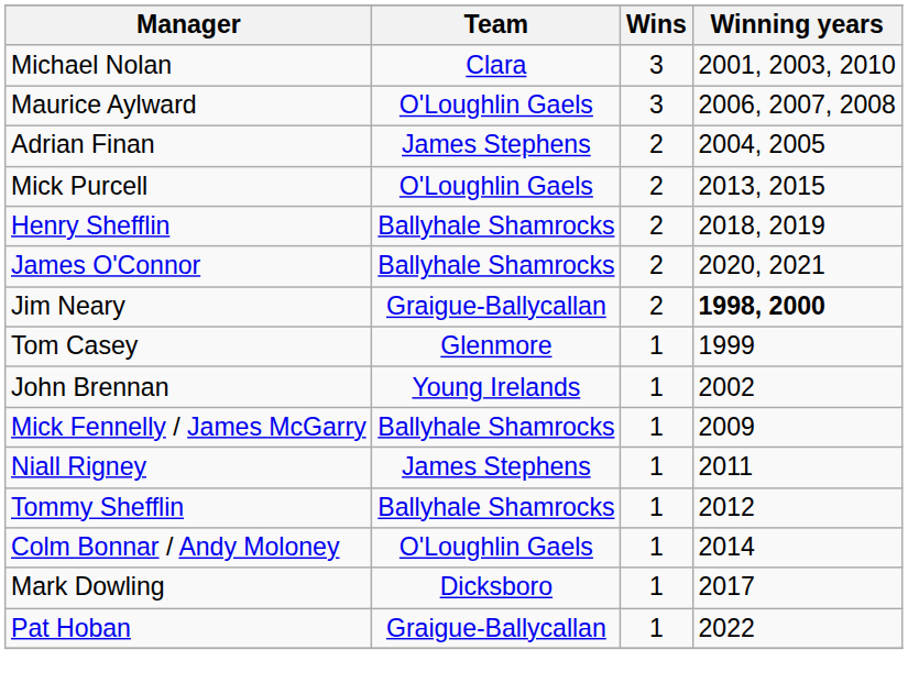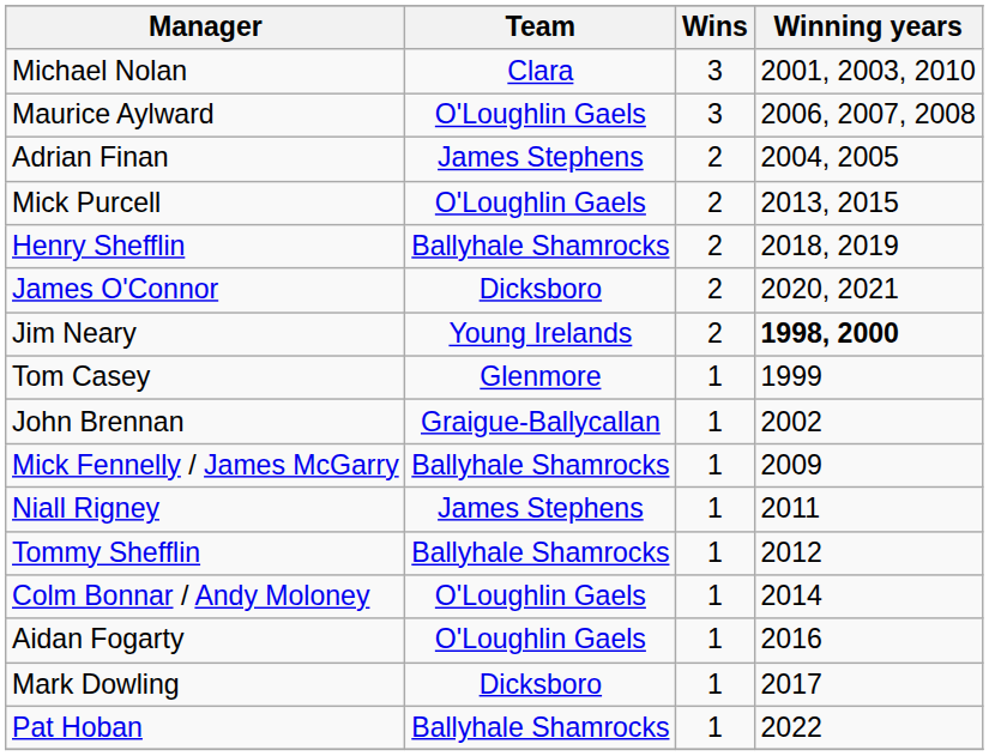 <table class="wikitable">
 <tr>
 </tr>
 <tr>
 <th>Manager</th>
 <th>Team</th>
 <th>Wins</th>
 <th>Winning years</th>
 </tr>
 <tr>
 <td>Michael Nolan</td>
 <td style="text-align:center"><a href='#'>Clara</a></td>
 <td style="text-align:center;">3</td>
 <td>2001, 2003, 2010</td>
 </tr>
 <tr>
 <td>Maurice Aylward</td>
 <td style="text-align:center"><a href='#'>O'Loughlin Gaels</a></td>
 <td style="text-align:center;">3</td>
 <td>2006, 2007, 2008</td>
 </tr>
 <tr>
 <td>Adrian Finan</td>
 <td style="text-align:center"><a href='#'>James Stephens</a></td>
 <td style="text-align:center;">2</td>
 <td>2004, 2005</td>
 </tr>
 <tr>
 <td>Mick Purcell</td>
 <td style="text-align:center"><a href='#'>O'Loughlin Gaels</a></td>
 <td style="text-align:center;">2</td>
 <td>2013, 2015</td>
 </tr>
 <tr>
 <td><a href='#'>Henry Shefflin</a></td>
 <td style="text-align:center"><a href='#'>Ballyhale Shamrocks</a></td>
 <td style="text-align:center;">2</td>
 <td>2018, 2019</td>
 </tr>
 <tr>
 <td><a href='#'>James O'Connor</a></td>
-<td style="text-align:center"><a href='#'>Ballyhale Shamrocks</a></td>
+<td style="text-align:center"><a href='#'>Dicksboro</a></td>
 <td style="text-align:center;">2</td>
 <td>2020, 2021</td>
 </tr>
 <tr>
 <td>Jim Neary</td>
-<td style="text-align:center"><a href='#'>Graigue-Ballycallan</a></td>
+<td style="text-align:center"><a href='#'>Young Irelands</a></td>
 <td style="text-align:center;">2</td>
 <td><strong>1998, 2000</strong></td>
 </tr>
 <tr>
 <td>Tom Casey</td>
 <td style="text-align:center"><a href='#'>Glenmore</a></td>
 <td style="text-align:center;">1</td>
 <td>1999</td>
 </tr>
 <tr>
 <td>John Brennan</td>
-<td style="text-align:center"><a href='#'>Young Irelands</a></td>
+<td style="text-align:center"><a href='#'>Graigue-Ballycallan</a></td>
 <td style="text-align:center;">1</td>
 <td>2002</td>
 </tr>
 <tr>
 <td><a href='#'>Mick Fennelly</a> / <a href='#'>James McGarry</a></td>
 <td style="text-align:center"><a href='#'>Ballyhale Shamrocks</a></td>
 <td style="text-align:center;">1</td>
 <td>2009</td>
 </tr>
 <tr>
 <td><a href='#'>Niall Rigney</a></td>
 <td style="text-align:center"><a href='#'>James Stephens</a></td>
 <td style="text-align:center;">1</td>
 <td>2011</td>
 </tr>
 <tr>
 <td><a href='#'>Tommy Shefflin</a></td>
 <td style="text-align:center"><a href='#'>Ballyhale Shamrocks</a></td>
 <td style="text-align:center;">1</td>
 <td>2012</td>
 </tr>
 <tr>
 <td><a href='#'>Colm Bonnar</a> / <a href='#'>Andy Moloney</a></td>
 <td style="text-align:center"><a href='#'>O'Loughlin Gaels</a></td>
 <td style="text-align:center;">1</td>
 <td>2014</td>
 </tr>
 <tr>
+<td>Aidan Fogarty</td>
+<td style="text-align:center"><a href='#'>O'Loughlin Gaels</a></td>
+<td style="text-align:center;">1</td>
+<td>2016</td>
+</tr>
+<tr>
 <td>Mark Dowling</td>
 <td style="text-align:center"><a href='#'>Dicksboro</a></td>
 <td style="text-align:center;">1</td>
 <td>2017</td>
 </tr>
 <tr>
 <td><a href='#'>Pat Hoban</a></td>
-<td style="text-align:center"><a href='#'>Graigue-Ballycallan</a></td>
+<td style="text-align:center"><a href='#'>Ballyhale Shamrocks</a></td>
 <td style="text-align:center;">1</td>
 <td>2022</td>
 </tr>
 <tr>
 </tr>
 </table>
